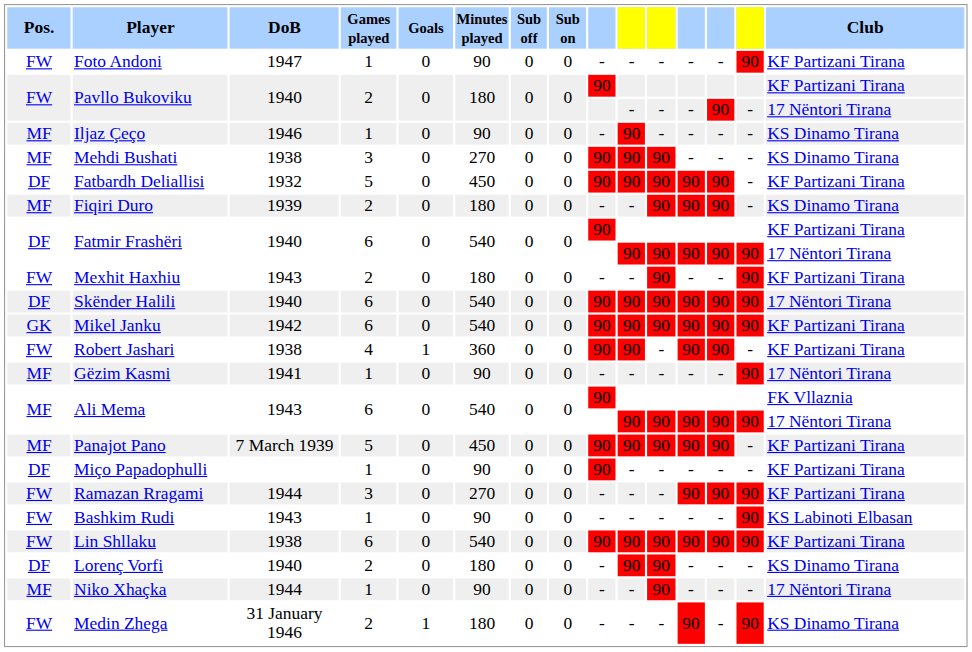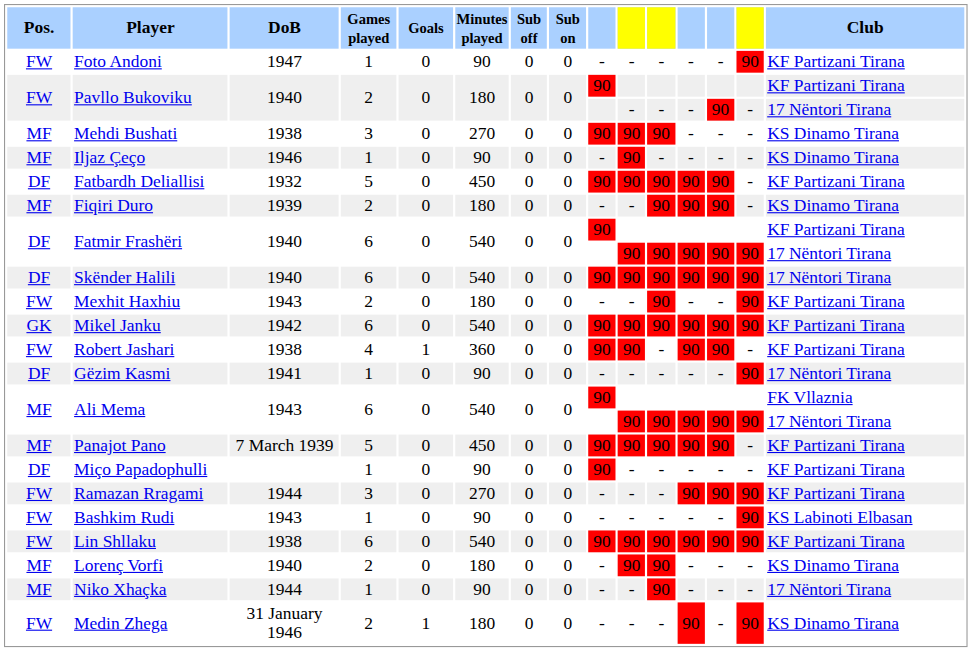 <table border="0" width="100%" style="border: 1px solid #999; background-color:#FFFFFF; text-align:center">
 <tr align="center" bgcolor="#AAD0FF">
 <th width=7%>Pos.</th>
 <th width=17%>Player</th>
 <th width=12%>DoB</th>
 <th width=6%><small>Games<br>played</small></th>
 <th width=6%><small>Goals</small></th>
 <th width=4%><small>Minutes<br>played</small></th>
 <th width=4%><small>Sub off</small></th>
 <th width=4%><small>Sub on</small></th>
 <th width=3%></th>
 <th width=3% bgcolor=yellow></th>
 <th width=3% bgcolor=yellow></th>
 <th width=3%></th>
 <th width=3%></th>
 <th width=3% bgcolor=yellow></th>
 <th width=30%>Club</th>
 </tr>
 <tr>
 <td><a href='#'>FW</a></td>
 <td align="left"><a href='#'>Foto Andoni</a></td>
 <td>1947</td>
 <td>1</td>
 <td>0</td>
 <td>90</td>
 <td>0</td>
 <td>0</td>
 <td>-</td>
 <td>-</td>
 <td>-</td>
 <td>-</td>
 <td>-</td>
 <td bgcolor=red>90</td>
 <td align="left"> <a href='#'>KF Partizani Tirana</a></td>
 </tr>
 <tr bgcolor="#EFEFEF">
 <td rowspan=2><a href='#'>FW</a></td>
 <td align="left" rowspan=2><a href='#'>Pavllo Bukoviku</a></td>
 <td rowspan=2>1940</td>
 <td rowspan=2>2</td>
 <td rowspan=2>0</td>
 <td rowspan=2>180</td>
 <td rowspan=2>0</td>
 <td rowspan=2>0</td>
 <td bgcolor=red>90</td>
 <td></td>
 <td></td>
 <td></td>
 <td></td>
 <td></td>
 <td align="left"> <a href='#'>KF Partizani Tirana</a></td>
 </tr>
 <tr bgcolor="#EFEFEF">
 <td></td>
 <td>-</td>
 <td>-</td>
 <td>-</td>
 <td bgcolor=red>90</td>
 <td>-</td>
 <td align="left"> <a href='#'>17 Nëntori Tirana</a></td>
 </tr>
+<tr>
+<td><a href='#'>MF</a></td>
+<td align="left"><a href='#'>Mehdi Bushati</a></td>
+<td>1938</td>
+<td>3</td>
+<td>0</td>
+<td>270</td>
+<td>0</td>
+<td>0</td>
+<td bgcolor=red>90</td>
+<td bgcolor=red>90</td>
+<td bgcolor=red>90</td>
+<td>-</td>
+<td>-</td>
+<td>-</td>
+<td align="left"> <a href='#'>KS Dinamo Tirana</a></td>
+</tr>
 <tr bgcolor="#EFEFEF">
 <td><a href='#'>MF</a></td>
 <td align="left"><a href='#'>Iljaz Çeço</a></td>
 <td>1946</td>
 <td>1</td>
 <td>0</td>
 <td>90</td>
 <td>0</td>
 <td>0</td>
 <td>-</td>
 <td bgcolor=red>90</td>
 <td>-</td>
-<td>-</td>
-<td>-</td>
-<td>-</td>
-<td align="left"> <a href='#'>KS Dinamo Tirana</a></td>
-</tr>
-<tr>
-<td><a href='#'>MF</a></td>
-<td align="left"><a href='#'>Mehdi Bushati</a></td>
-<td>1938</td>
-<td>3</td>
-<td>0</td>
-<td>270</td>
-<td>0</td>
-<td>0</td>
-<td bgcolor=red>90</td>
-<td bgcolor=red>90</td>
-<td bgcolor=red>90</td>
 <td>-</td>
 <td>-</td>
 <td>-</td>
 <td align="left"> <a href='#'>KS Dinamo Tirana</a></td>
 </tr>
 <tr>
 <td><a href='#'>DF</a></td>
 <td align="left"><a href='#'>Fatbardh Deliallisi</a></td>
 <td>1932</td>
 <td>5</td>
 <td>0</td>
 <td>450</td>
 <td>0</td>
 <td>0</td>
 <td bgcolor=red>90</td>
 <td bgcolor=red>90</td>
 <td bgcolor=red>90</td>
 <td bgcolor=red>90</td>
 <td bgcolor=red>90</td>
 <td>-</td>
 <td align="left"> <a href='#'>KF Partizani Tirana</a></td>
 </tr>
 <tr bgcolor="#EFEFEF">
 <td><a href='#'>MF</a></td>
 <td align="left"><a href='#'>Fiqiri Duro</a></td>
 <td>1939</td>
 <td>2</td>
 <td>0</td>
 <td>180</td>
 <td>0</td>
 <td>0</td>
 <td>-</td>
 <td>-</td>
 <td bgcolor=red>90</td>
 <td bgcolor=red>90</td>
 <td bgcolor=red>90</td>
 <td>-</td>
 <td align="left"> <a href='#'>KS Dinamo Tirana</a></td>
 </tr>
 <tr>
 <td rowspan=2><a href='#'>DF</a></td>
 <td align="left" rowspan=2><a href='#'>Fatmir Frashëri</a></td>
 <td rowspan=2>1940</td>
 <td rowspan=2>6</td>
 <td rowspan=2>0</td>
 <td rowspan=2>540</td>
 <td rowspan=2>0</td>
 <td rowspan=2>0</td>
 <td bgcolor=red>90</td>
 <td></td>
 <td></td>
 <td></td>
 <td></td>
 <td></td>
 <td align="left"> <a href='#'>KF Partizani Tirana</a></td>
 </tr>
 <tr>
 <td></td>
 <td bgcolor=red>90</td>
 <td bgcolor=red>90</td>
 <td bgcolor=red>90</td>
 <td bgcolor=red>90</td>
 <td bgcolor=red>90</td>
 <td align="left"> <a href='#'>17 Nëntori Tirana</a></td>
 </tr>
+<tr bgcolor="#EFEFEF">
+<td><a href='#'>DF</a></td>
+<td align="left"><a href='#'>Skënder Halili</a></td>
+<td>1940</td>
+<td>6</td>
+<td>0</td>
+<td>540</td>
+<td>0</td>
+<td>0</td>
+<td bgcolor=red>90</td>
+<td bgcolor=red>90</td>
+<td bgcolor=red>90</td>
+<td bgcolor=red>90</td>
+<td bgcolor=red>90</td>
+<td bgcolor=red>90</td>
+<td align="left"> <a href='#'>17 Nëntori Tirana</a></td>
+</tr>
 <tr>
 <td><a href='#'>FW</a></td>
 <td align="left"><a href='#'>Mexhit Haxhiu</a></td>
 <td>1943</td>
 <td>2</td>
 <td>0</td>
 <td>180</td>
 <td>0</td>
 <td>0</td>
 <td>-</td>
 <td>-</td>
 <td bgcolor=red>90</td>
 <td>-</td>
 <td>-</td>
 <td bgcolor=red>90</td>
 <td align="left"> <a href='#'>KF Partizani Tirana</a></td>
-</tr>
-<tr bgcolor="#EFEFEF">
-<td><a href='#'>DF</a></td>
-<td align="left"><a href='#'>Skënder Halili</a></td>
-<td>1940</td>
-<td>6</td>
-<td>0</td>
-<td>540</td>
-<td>0</td>
-<td>0</td>
-<td bgcolor=red>90</td>
-<td bgcolor=red>90</td>
-<td bgcolor=red>90</td>
-<td bgcolor=red>90</td>
-<td bgcolor=red>90</td>
-<td bgcolor=red>90</td>
-<td align="left"> <a href='#'>17 Nëntori Tirana</a></td>
 </tr>
 <tr bgcolor="#EFEFEF">
 <td><a href='#'>GK</a></td>
 <td align="left"><a href='#'>Mikel Janku</a></td>
 <td>1942</td>
 <td>6</td>
 <td>0</td>
 <td>540</td>
 <td>0</td>
 <td>0</td>
 <td bgcolor=red>90</td>
 <td bgcolor=red>90</td>
 <td bgcolor=red>90</td>
 <td bgcolor=red>90</td>
 <td bgcolor=red>90</td>
 <td bgcolor=red>90</td>
 <td align="left"> <a href='#'>KF Partizani Tirana</a></td>
 </tr>
 <tr>
 <td><a href='#'>FW</a></td>
 <td align="left"><a href='#'>Robert Jashari</a></td>
 <td>1938</td>
 <td>4</td>
 <td>1</td>
 <td>360</td>
 <td>0</td>
 <td>0</td>
 <td bgcolor=red>90</td>
 <td bgcolor=red>90</td>
 <td>-</td>
 <td bgcolor=red>90</td>
 <td bgcolor=red>90</td>
 <td>-</td>
 <td align="left"> <a href='#'>KF Partizani Tirana</a></td>
 </tr>
 <tr bgcolor="#EFEFEF">
-<td><a href='#'>MF</a></td>
+<td><a href='#'>DF</a></td>
 <td align="left"><a href='#'>Gëzim Kasmi</a></td>
 <td>1941</td>
 <td>1</td>
 <td>0</td>
 <td>90</td>
 <td>0</td>
 <td>0</td>
 <td>-</td>
 <td>-</td>
 <td>-</td>
 <td>-</td>
 <td>-</td>
 <td bgcolor=red>90</td>
 <td align="left"> <a href='#'>17 Nëntori Tirana</a></td>
 </tr>
 <tr>
 <td rowspan=2><a href='#'>MF</a></td>
 <td align="left" rowspan=2><a href='#'>Ali Mema</a></td>
 <td rowspan=2>1943</td>
 <td rowspan=2>6</td>
 <td rowspan=2>0</td>
 <td rowspan=2>540</td>
 <td rowspan=2>0</td>
 <td rowspan=2>0</td>
 <td bgcolor=red>90</td>
 <td></td>
 <td></td>
 <td></td>
 <td></td>
 <td></td>
 <td align="left"> <a href='#'>FK Vllaznia</a></td>
 </tr>
 <tr>
 <td></td>
 <td bgcolor=red>90</td>
 <td bgcolor=red>90</td>
 <td bgcolor=red>90</td>
 <td bgcolor=red>90</td>
 <td bgcolor=red>90</td>
 <td align="left"> <a href='#'>17 Nëntori Tirana</a></td>
 </tr>
 <tr bgcolor="#EFEFEF">
 <td><a href='#'>MF</a></td>
 <td align="left"><a href='#'>Panajot Pano</a></td>
 <td>7 March 1939</td>
 <td>5</td>
 <td>0</td>
 <td>450</td>
 <td>0</td>
 <td>0</td>
 <td bgcolor=red>90</td>
 <td bgcolor=red>90</td>
 <td bgcolor=red>90</td>
 <td bgcolor=red>90</td>
 <td bgcolor=red>90</td>
 <td>-</td>
 <td align="left"> <a href='#'>KF Partizani Tirana</a></td>
 </tr>
 <tr>
 <td><a href='#'>DF</a></td>
 <td align="left"><a href='#'>Miço Papadophulli</a></td>
 <td></td>
 <td>1</td>
 <td>0</td>
 <td>90</td>
 <td>0</td>
 <td>0</td>
 <td bgcolor=red>90</td>
 <td>-</td>
 <td>-</td>
 <td>-</td>
 <td>-</td>
 <td>-</td>
 <td align="left"> <a href='#'>KF Partizani Tirana</a></td>
 </tr>
 <tr bgcolor="#EFEFEF">
 <td><a href='#'>FW</a></td>
 <td align="left"><a href='#'>Ramazan Rragami</a></td>
 <td>1944</td>
 <td>3</td>
 <td>0</td>
 <td>270</td>
 <td>0</td>
 <td>0</td>
 <td>-</td>
 <td>-</td>
 <td>-</td>
 <td bgcolor=red>90</td>
 <td bgcolor=red>90</td>
 <td bgcolor=red>90</td>
 <td align="left"> <a href='#'>KF Partizani Tirana</a></td>
 </tr>
 <tr>
 <td><a href='#'>FW</a></td>
 <td align="left"><a href='#'>Bashkim Rudi</a></td>
 <td>1943</td>
 <td>1</td>
 <td>0</td>
 <td>90</td>
 <td>0</td>
 <td>0</td>
 <td>-</td>
 <td>-</td>
 <td>-</td>
 <td>-</td>
 <td>-</td>
 <td bgcolor=red>90</td>
 <td align="left"> <a href='#'>KS Labinoti Elbasan</a></td>
 </tr>
 <tr bgcolor="#EFEFEF">
 <td><a href='#'>FW</a></td>
 <td align="left"><a href='#'>Lin Shllaku</a></td>
 <td>1938</td>
 <td>6</td>
 <td>0</td>
 <td>540</td>
 <td>0</td>
 <td>0</td>
 <td bgcolor=red>90</td>
 <td bgcolor=red>90</td>
 <td bgcolor=red>90</td>
 <td bgcolor=red>90</td>
 <td bgcolor=red>90</td>
 <td bgcolor=red>90</td>
 <td align="left"> <a href='#'>KF Partizani Tirana</a></td>
 </tr>
 <tr>
-<td><a href='#'>DF</a></td>
+<td><a href='#'>MF</a></td>
 <td align="left"><a href='#'>Lorenç Vorfi</a></td>
 <td>1940</td>
 <td>2</td>
 <td>0</td>
 <td>180</td>
 <td>0</td>
 <td>0</td>
 <td>-</td>
 <td bgcolor=red>90</td>
 <td bgcolor=red>90</td>
 <td>-</td>
 <td>-</td>
 <td>-</td>
 <td align="left"> <a href='#'>KS Dinamo Tirana</a></td>
 </tr>
 <tr bgcolor="#EFEFEF">
 <td><a href='#'>MF</a></td>
 <td align="left"><a href='#'>Niko Xhaçka</a></td>
 <td>1944</td>
 <td>1</td>
 <td>0</td>
 <td>90</td>
 <td>0</td>
 <td>0</td>
 <td>-</td>
 <td>-</td>
 <td bgcolor=red>90</td>
 <td>-</td>
 <td>-</td>
 <td>-</td>
 <td align="left"> <a href='#'>17 Nëntori Tirana</a></td>
 </tr>
 <tr>
 <td><a href='#'>FW</a></td>
 <td align="left"><a href='#'>Medin Zhega</a></td>
 <td>31 January 1946</td>
 <td>2</td>
 <td>1</td>
 <td>180</td>
 <td>0</td>
 <td>0</td>
 <td>-</td>
 <td>-</td>
 <td>-</td>
 <td bgcolor=red>90</td>
 <td>-</td>
 <td bgcolor=red>90</td>
 <td align="left"> <a href='#'>KS Dinamo Tirana</a></td>
 </tr>
 </table>
